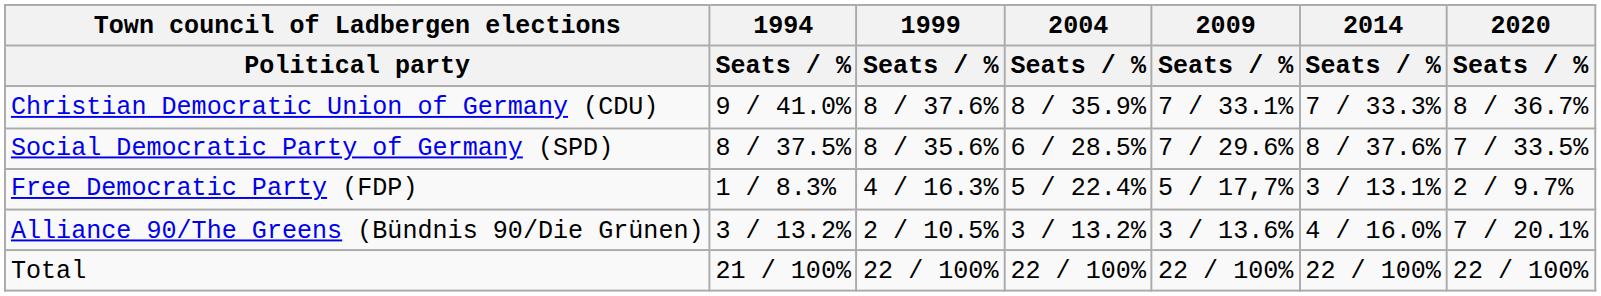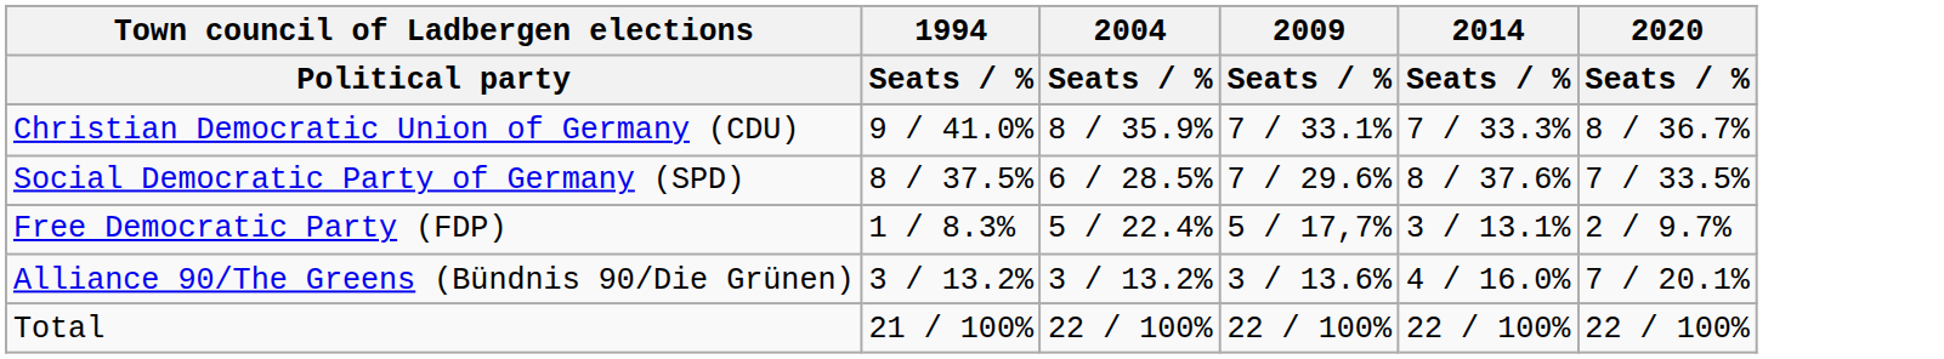 <table class="wikitable">
 <tr class="hintergrundfarbe6">
 <th>Town council of Ladbergen elections</th>
 <th>1994</th>
-<th>1999</th>
 <th>2004</th>
 <th>2009</th>
 <th>2014</th>
 <th>2020</th>
 </tr>
 <tr>
 <th>Political party</th>
 <th>Seats / %</th>
 <th>Seats / %</th>
 <th>Seats / %</th>
 <th>Seats / %</th>
 <th>Seats / %</th>
-<th>Seats / %</th>
 </tr>
 <tr>
 <td><a href='#'>Christian Democratic Union of Germany</a> (CDU)</td>
 <td>9 / 41.0%</td>
-<td>8 / 37.6%</td>
 <td>8 / 35.9%</td>
 <td>7 / 33.1%</td>
 <td>7 /  33.3%</td>
 <td>8 / 36.7%</td>
 </tr>
 <tr>
 <td><a href='#'>Social Democratic Party of Germany</a> (SPD)</td>
 <td>8 / 37.5%</td>
-<td>8 / 35.6%</td>
 <td>6 / 28.5%</td>
 <td>7 / 29.6%</td>
 <td>8 /  37.6%</td>
 <td>7 / 33.5%</td>
 </tr>
 <tr>
 <td><a href='#'>Free Democratic Party</a> (FDP)</td>
 <td>1 / 8.3%</td>
-<td>4 / 16.3%</td>
 <td>5 / 22.4%</td>
 <td>5 / 17,7%</td>
 <td>3 / 13.1%</td>
 <td>2 / 9.7%</td>
 </tr>
 <tr>
 <td><a href='#'>Alliance 90/The Greens</a> (Bündnis 90/Die Grünen)</td>
 <td>3 / 13.2%</td>
-<td>2 / 10.5%</td>
 <td>3 / 13.2%</td>
 <td>3 / 13.6%</td>
 <td>4 / 16.0%</td>
 <td>7 / 20.1%</td>
 </tr>
 <tr>
 <td>Total</td>
 <td>21 / 100%</td>
 <td>22 / 100%</td>
 <td>22 / 100%</td>
 <td>22 / 100%</td>
 <td>22 / 100%</td>
-<td>22 / 100%</td>
 </tr>
 </table>
